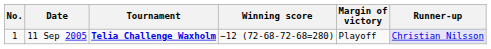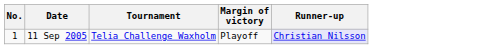 <table class="wikitable" style="font-size:95%;">
 <tr>
 <th>No.</th>
 <th>Date</th>
 <th>Tournament</th>
-<th>Winning score</th>
 <th>Margin of<br>victory</th>
 <th>Runner-up</th>
 </tr>
 <tr>
 <td align=center>1</td>
 <td align=right>11 Sep <a href='#'>2005</a></td>
-<td><strong><a href='#'>Telia Challenge Waxholm</a></strong></td>
-<td>−12 (72-68-72-68=280)</td>
+<td><a href='#'>Telia Challenge Waxholm</a></td>
 <td>Playoff</td>
 <td style="background: lavender;"> <a href='#'>Christian Nilsson</a></td>
 </tr>
 </table>
